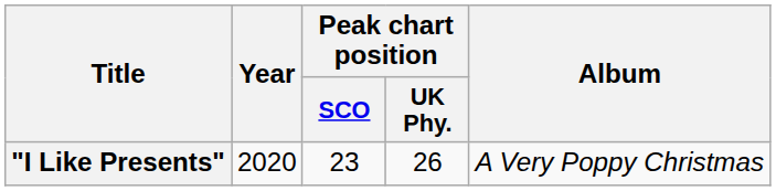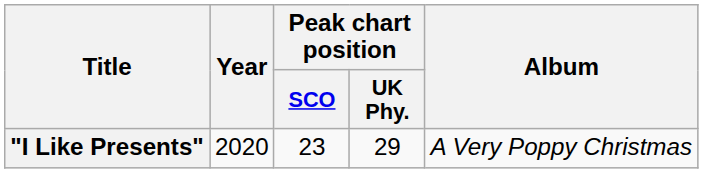 <table class="wikitable plainrowheaders" style="text-align:center">
 <tr>
 <th scope="col" rowspan="2">Title</th>
 <th scope="col" rowspan="2">Year</th>
 <th colspan="2" scope="col">Peak chart position</th>
 <th scope="col" rowspan="2">Album</th>
 </tr>
 <tr>
 <th scope="col" style="width:3em;font-size:90%;"><a href='#'>SCO</a><br></th>
 <th scope="col" style="width:3em;font-size:90%;">UK<br>Phy.<br></th>
 </tr>
 <tr>
 <th scope="row">"I Like Presents"</th>
 <td>2020</td>
 <td>23</td>
-<td>26</td>
+<td>29</td>
 <td><em>A Very Poppy Christmas</em></td>
 </tr>
 </table>
